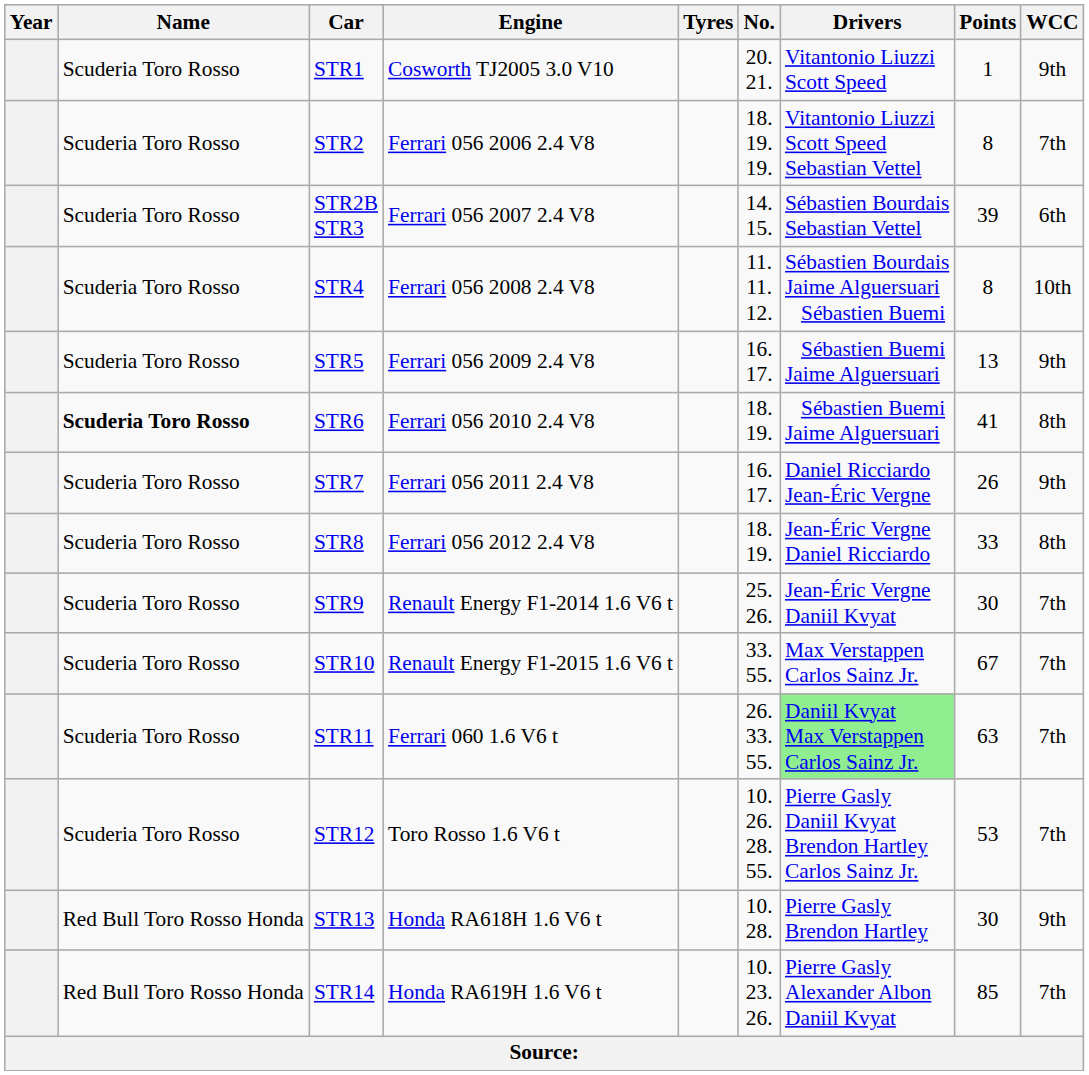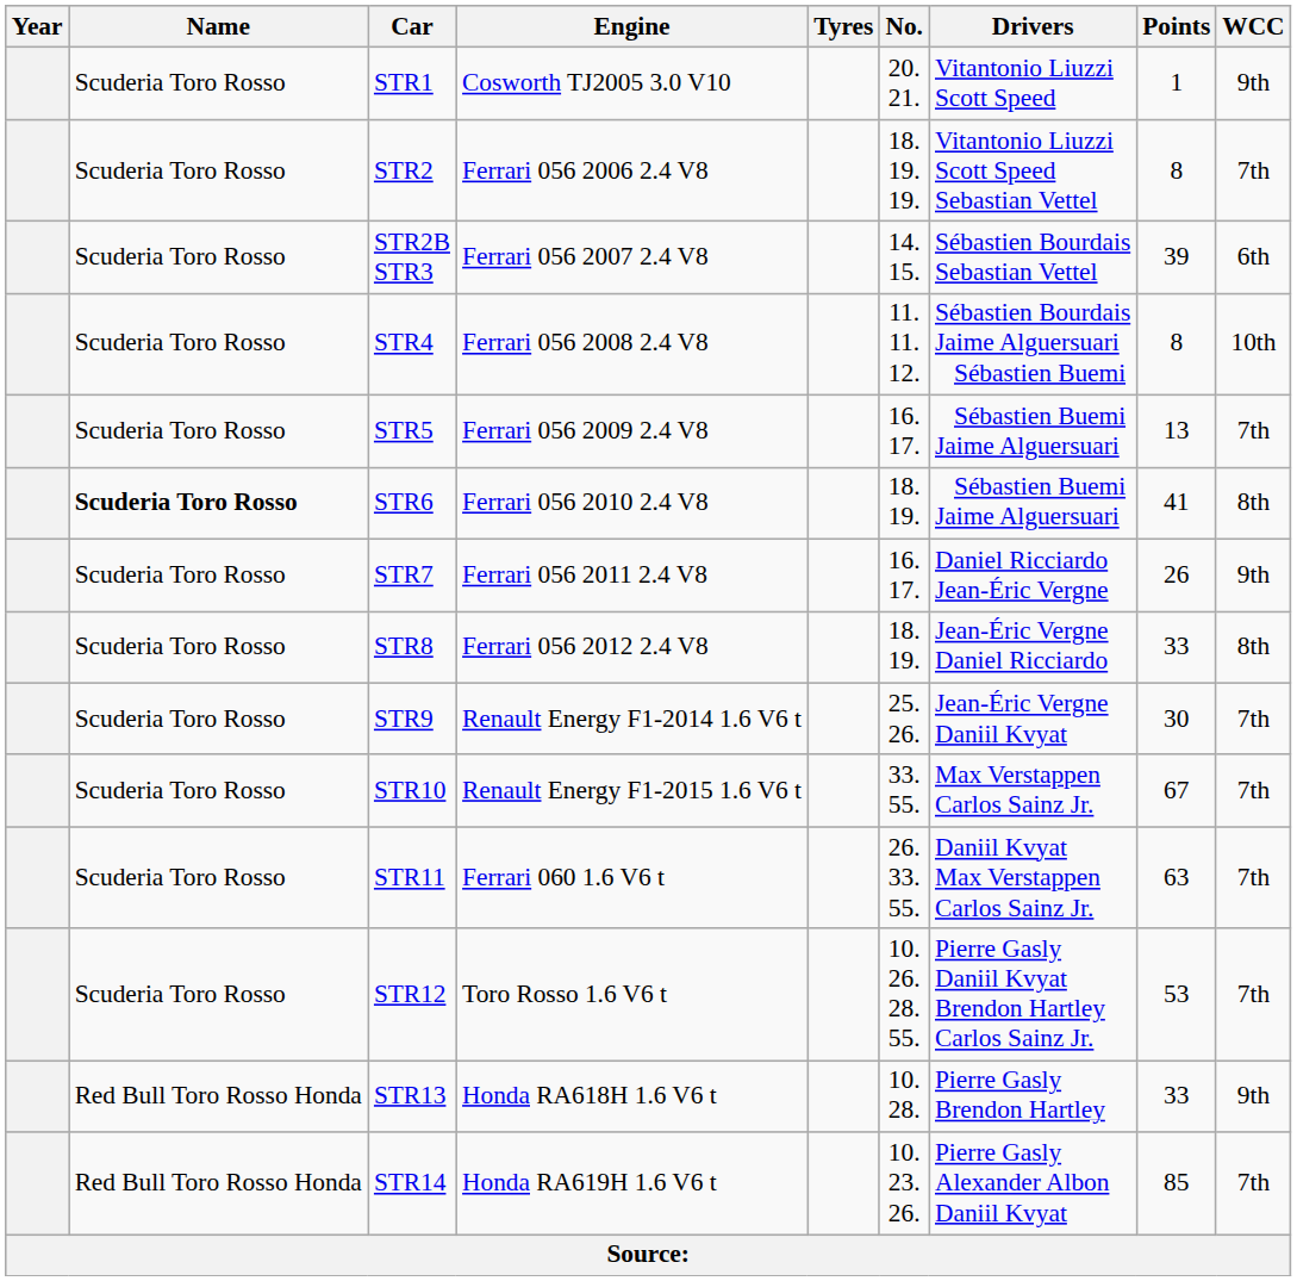 <table class="wikitable" style="text-align:center; font-size:85%">
 <tr>
 <th>Year</th>
 <th>Name</th>
 <th>Car</th>
 <th>Engine</th>
 <th>Tyres</th>
 <th>No.</th>
 <th>Drivers</th>
 <th>Points</th>
 <th>WCC</th>
 </tr>
 <tr>
 <th></th>
 <td align="left"> Scuderia Toro Rosso</td>
 <td align="left"><a href='#'>STR1</a></td>
 <td align="left"><a href='#'>Cosworth</a> TJ2005 3.0 V10</td>
 <td></td>
 <td>20.<br>21.</td>
 <td align="left"> <a href='#'>Vitantonio Liuzzi</a><br> <a href='#'>Scott Speed</a></td>
 <td>1</td>
 <td>9th</td>
 </tr>
 <tr>
 <th></th>
 <td align="left"> Scuderia Toro Rosso</td>
 <td align="left"><a href='#'>STR2</a></td>
 <td align="left"><a href='#'>Ferrari</a> 056 2006 2.4 V8</td>
 <td></td>
 <td>18.<br>19.<br>19.</td>
 <td align="left"> <a href='#'>Vitantonio Liuzzi</a><br> <a href='#'>Scott Speed</a><br> <a href='#'>Sebastian Vettel</a></td>
 <td>8</td>
 <td>7th</td>
 </tr>
 <tr>
 <th></th>
 <td align="left"> Scuderia Toro Rosso</td>
 <td align="left"><a href='#'>STR2B</a><br><a href='#'>STR3</a></td>
 <td align="left"><a href='#'>Ferrari</a> 056 2007 2.4 V8</td>
 <td></td>
 <td>14.<br>15.</td>
 <td align="left"> <a href='#'>Sébastien Bourdais</a><br> <a href='#'>Sebastian Vettel</a></td>
 <td>39</td>
 <td>6th</td>
 </tr>
 <tr>
 <th></th>
 <td align="left"> Scuderia Toro Rosso</td>
 <td align="left"><a href='#'>STR4</a></td>
 <td align="left"><a href='#'>Ferrari</a> 056 2008 2.4 V8</td>
 <td></td>
 <td>11.<br>11.<br>12.</td>
 <td align="left"> <a href='#'>Sébastien Bourdais</a><br> <a href='#'>Jaime Alguersuari</a><br>   <a href='#'>Sébastien Buemi</a></td>
 <td>8</td>
 <td>10th</td>
 </tr>
 <tr>
 <th></th>
 <td align="left"> Scuderia Toro Rosso</td>
 <td align="left"><a href='#'>STR5</a></td>
 <td align="left"><a href='#'>Ferrari</a> 056 2009 2.4 V8</td>
 <td></td>
 <td>16.<br>17.</td>
 <td align="left">   <a href='#'>Sébastien Buemi</a><br> <a href='#'>Jaime Alguersuari</a></td>
 <td>13</td>
-<td>9th</td>
+<td>7th</td>
 </tr>
 <tr>
 <th></th>
 <td align="left"><strong> Scuderia Toro Rosso</strong></td>
 <td align="left"><a href='#'>STR6</a></td>
 <td align="left"><a href='#'>Ferrari</a> 056 2010 2.4 V8</td>
 <td></td>
 <td>18.<br>19.</td>
 <td align="left">   <a href='#'>Sébastien Buemi</a><br> <a href='#'>Jaime Alguersuari</a></td>
 <td>41</td>
 <td>8th</td>
 </tr>
 <tr>
 <th></th>
 <td align="left"> Scuderia Toro Rosso</td>
 <td align="left"><a href='#'>STR7</a></td>
 <td align="left"><a href='#'>Ferrari</a> 056 2011 2.4 V8</td>
 <td></td>
 <td>16.<br>17.</td>
 <td align="left"> <a href='#'>Daniel Ricciardo</a><br> <a href='#'>Jean-Éric Vergne</a></td>
 <td>26</td>
 <td>9th</td>
 </tr>
 <tr>
 <th></th>
 <td align="left"> Scuderia Toro Rosso</td>
 <td align="left"><a href='#'>STR8</a></td>
 <td align="left"><a href='#'>Ferrari</a> 056 2012 2.4 V8</td>
 <td></td>
 <td>18.<br>19.</td>
 <td align="left"> <a href='#'>Jean-Éric Vergne</a><br> <a href='#'>Daniel Ricciardo</a></td>
 <td>33</td>
 <td>8th</td>
 </tr>
 <tr>
 <th></th>
 <td align="left"> Scuderia Toro Rosso</td>
 <td align="left"><a href='#'>STR9</a></td>
 <td align="left"><a href='#'>Renault</a> Energy F1-2014 1.6 V6 t</td>
 <td></td>
 <td>25.<br>26.</td>
 <td align="left"> <a href='#'>Jean-Éric Vergne</a><br> <a href='#'>Daniil Kvyat</a></td>
 <td>30</td>
 <td>7th</td>
 </tr>
 <tr>
 <th></th>
 <td align="left"> Scuderia Toro Rosso</td>
 <td align="left"><a href='#'>STR10</a></td>
 <td align="left"><a href='#'>Renault</a> Energy F1-2015 1.6 V6 t</td>
 <td></td>
 <td>33.<br>55.</td>
 <td align="left"> <a href='#'>Max Verstappen</a><br> <a href='#'>Carlos Sainz Jr.</a></td>
 <td>67</td>
 <td>7th</td>
 </tr>
 <tr>
 <th></th>
 <td align="left"> Scuderia Toro Rosso</td>
 <td align="left"><a href='#'>STR11</a></td>
 <td align="left"><a href='#'>Ferrari</a> 060 1.6 V6 t</td>
 <td></td>
 <td>26.<br>33.<br>55.</td>
-<td align="left" style="background: lightgreen;"> <a href='#'>Daniil Kvyat</a><br> <a href='#'>Max Verstappen</a><br> <a href='#'>Carlos Sainz Jr.</a></td>
+<td align="left"> <a href='#'>Daniil Kvyat</a><br> <a href='#'>Max Verstappen</a><br> <a href='#'>Carlos Sainz Jr.</a></td>
 <td>63</td>
 <td>7th</td>
 </tr>
 <tr>
 <th></th>
 <td align="left"> Scuderia Toro Rosso</td>
 <td align="left"><a href='#'>STR12</a></td>
 <td align="left">Toro Rosso 1.6 V6 t</td>
 <td></td>
 <td>10.<br> 26.<br>28.<br>55.</td>
 <td align="left"> <a href='#'>Pierre Gasly</a><br> <a href='#'>Daniil Kvyat</a><br> <a href='#'>Brendon Hartley</a><br> <a href='#'>Carlos Sainz Jr.</a></td>
 <td>53</td>
 <td>7th</td>
 </tr>
 <tr>
 <th></th>
 <td align="left"> Red Bull Toro Rosso Honda</td>
 <td align="left"><a href='#'>STR13</a></td>
 <td align="left"><a href='#'>Honda</a> RA618H 1.6 V6 t</td>
 <td></td>
 <td>10.<br>28.</td>
 <td align="left"> <a href='#'>Pierre Gasly</a><br> <a href='#'>Brendon Hartley</a></td>
-<td>30</td>
+<td>33</td>
 <td>9th</td>
 </tr>
 <tr>
 <th></th>
 <td align="left"> Red Bull Toro Rosso Honda</td>
 <td align="left"><a href='#'>STR14</a></td>
 <td align="left"><a href='#'>Honda</a> RA619H 1.6 V6 t</td>
 <td></td>
 <td>10.<br>23.<br>26.</td>
 <td align="left"> <a href='#'>Pierre Gasly</a><br> <a href='#'>Alexander Albon</a><br> <a href='#'>Daniil Kvyat</a></td>
 <td>85</td>
 <td>7th</td>
 </tr>
 <tr>
 <th colspan="9">Source:</th>
 </tr>
 </table>
